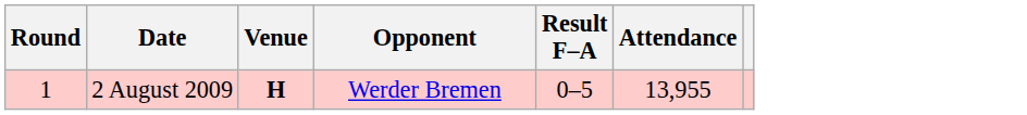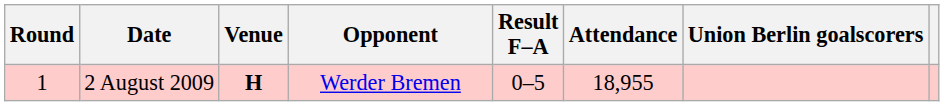 <table class="wikitable" style="text-align:center">
 <tr>
 <th>Round</th>
 <th>Date</th>
 <th>Venue</th>
 <th width="140px">Opponent</th>
 <th>Result<br>F–A</th>
 <th>Attendance</th>
+<th>Union Berlin goalscorers</th>
 <th></th>
 </tr>
 <tr bgcolor="#FFCCCC">
 <td>1</td>
 <td>2 August 2009</td>
 <td><strong>H</strong></td>
 <td><a href='#'>Werder Bremen</a></td>
 <td>0–5</td>
-<td>13,955</td>
+<td>18,955</td>
+<td></td>
 <td></td>
 </tr>
 </table>
